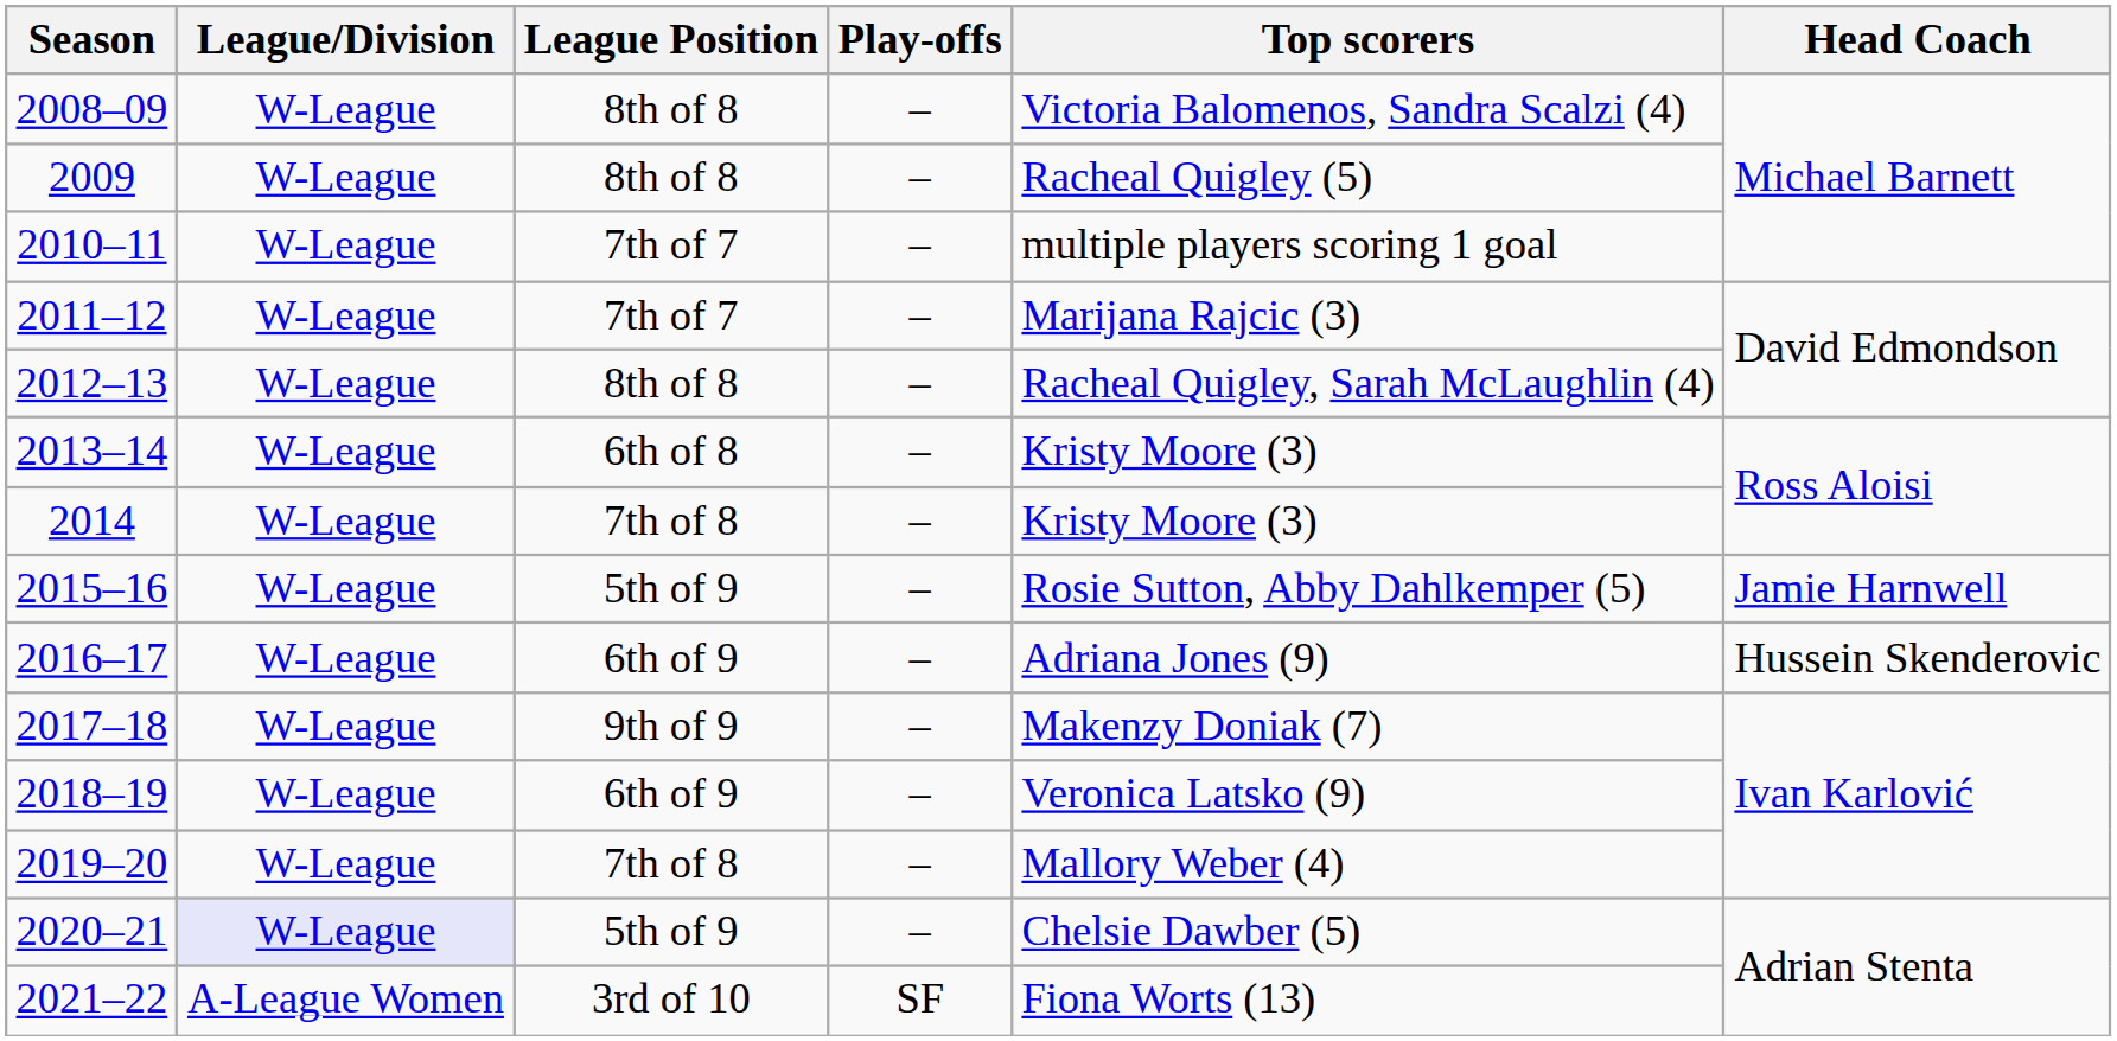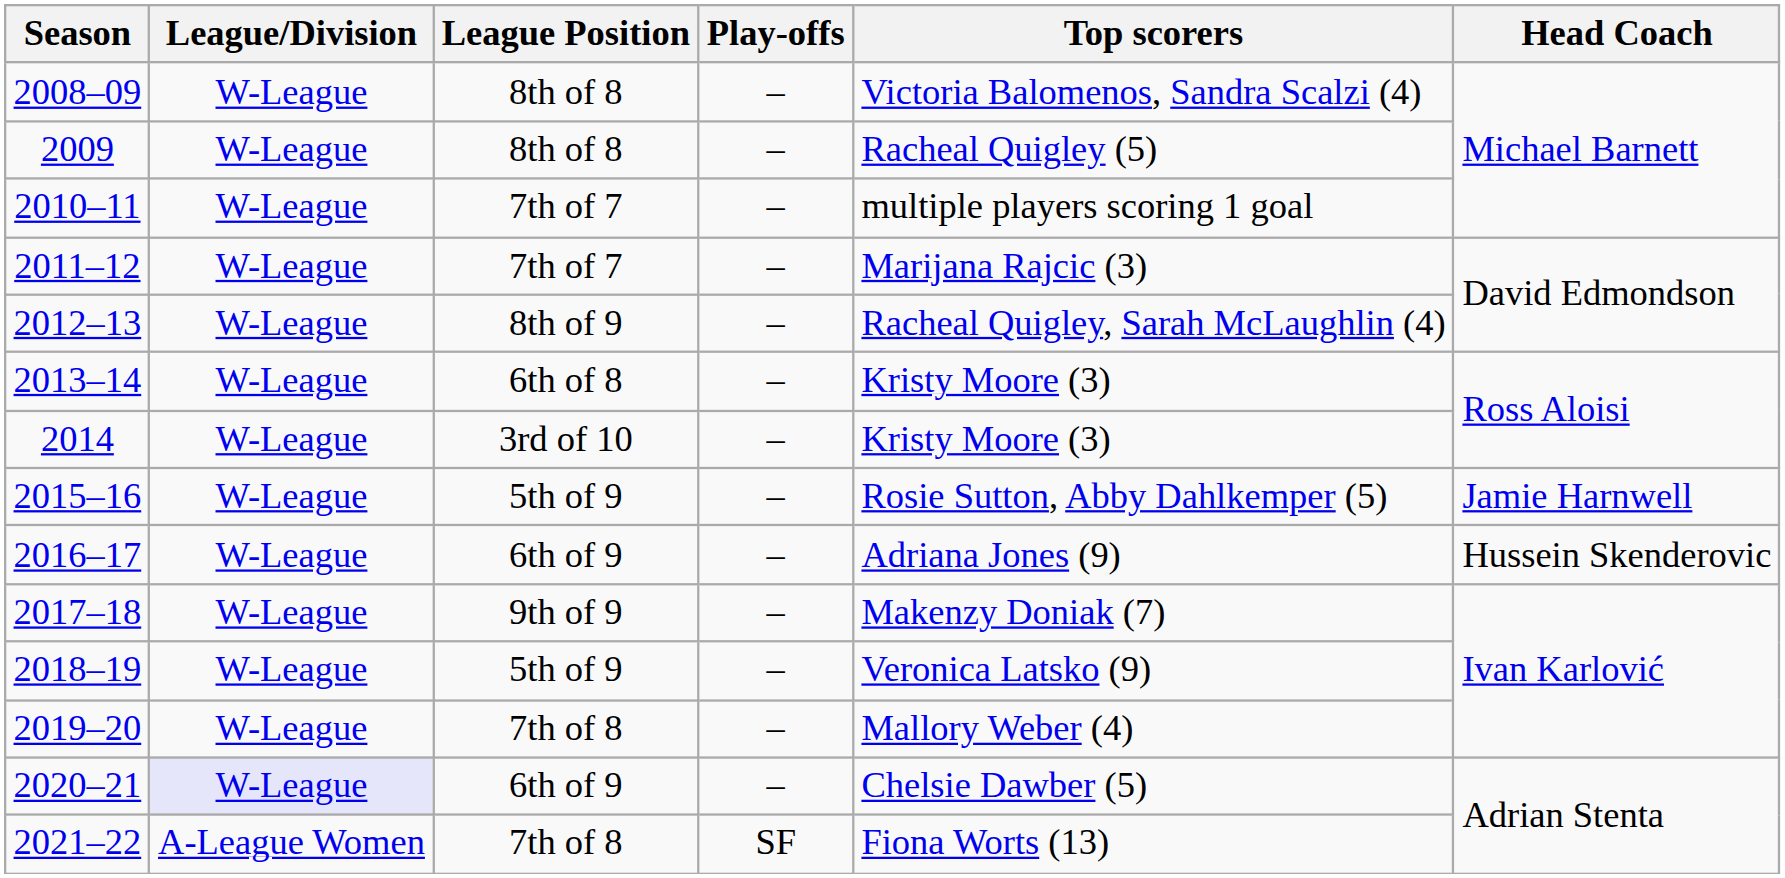 <table class="wikitable">
 <tr style="background:#efefef;">
 <th>Season</th>
 <th>League/Division</th>
 <th>League Position</th>
 <th>Play-offs</th>
 <th>Top scorers</th>
 <th>Head Coach</th>
 </tr>
 <tr>
 <td align=center><a href='#'>2008–09</a></td>
 <td align=center><a href='#'>W-League</a></td>
 <td align=center>8th of 8</td>
 <td align=center>–</td>
 <td align=left><a href='#'>Victoria Balomenos</a>, <a href='#'>Sandra Scalzi</a> (4)</td>
 <td rowspan=3><a href='#'>Michael Barnett</a></td>
 </tr>
 <tr>
 <td align=center><a href='#'>2009</a></td>
 <td align=center><a href='#'>W-League</a></td>
 <td align=center>8th of 8</td>
 <td align=center>–</td>
 <td align=left><a href='#'>Racheal Quigley</a> (5)</td>
 </tr>
 <tr>
 <td align=center><a href='#'>2010–11</a></td>
 <td align=center><a href='#'>W-League</a></td>
 <td align=center>7th of 7</td>
 <td align=center>–</td>
 <td align=left>multiple players scoring 1 goal</td>
 </tr>
 <tr>
 <td align=center><a href='#'>2011–12</a></td>
 <td align=center><a href='#'>W-League</a></td>
 <td align=center>7th of 7</td>
 <td align=center>–</td>
 <td align=left><a href='#'>Marijana Rajcic</a> (3)</td>
 <td rowspan=2>David Edmondson</td>
 </tr>
 <tr>
 <td align=center><a href='#'>2012–13</a></td>
 <td align=center><a href='#'>W-League</a></td>
-<td align=center>8th of 8</td>
+<td align=center>8th of 9</td>
 <td align=center>–</td>
 <td align=left><a href='#'>Racheal Quigley</a>,  <a href='#'>Sarah McLaughlin</a> (4)</td>
 </tr>
 <tr>
 <td align=center><a href='#'>2013–14</a></td>
 <td align=center><a href='#'>W-League</a></td>
 <td align=center>6th of 8</td>
 <td align=center>–</td>
 <td align=left> <a href='#'>Kristy Moore</a> (3)</td>
 <td rowspan=2><a href='#'>Ross Aloisi</a></td>
 </tr>
 <tr>
 <td align=center><a href='#'>2014</a></td>
 <td align=center><a href='#'>W-League</a></td>
-<td align=center>7th of 8</td>
+<td align=center>3rd of 10</td>
 <td align=center>–</td>
 <td align=left> <a href='#'>Kristy Moore</a> (3)</td>
 </tr>
 <tr>
 <td align=center><a href='#'>2015–16</a></td>
 <td align=center><a href='#'>W-League</a></td>
 <td align=center>5th of 9</td>
 <td align=center>–</td>
 <td align=left><a href='#'>Rosie Sutton</a>,  <a href='#'>Abby Dahlkemper</a> (5)</td>
 <td align=left><a href='#'>Jamie Harnwell</a></td>
 </tr>
 <tr>
 <td align=center><a href='#'>2016–17</a></td>
 <td align=center><a href='#'>W-League</a></td>
 <td align=center>6th of 9</td>
 <td align=center>–</td>
 <td align=left><a href='#'>Adriana Jones</a> (9)</td>
 <td align=left>Hussein Skenderovic</td>
 </tr>
 <tr>
 <td align=center><a href='#'>2017–18</a></td>
 <td align=center><a href='#'>W-League</a></td>
 <td align=center>9th of 9</td>
 <td align=center>–</td>
 <td align=left> <a href='#'>Makenzy Doniak</a> (7)</td>
 <td rowspan=3><a href='#'>Ivan Karlović</a></td>
 </tr>
 <tr>
 <td align=center><a href='#'>2018–19</a></td>
 <td align=center><a href='#'>W-League</a></td>
-<td align=center>6th of 9</td>
+<td align=center>5th of 9</td>
 <td align=center>–</td>
 <td align=left> <a href='#'>Veronica Latsko</a> (9)</td>
 </tr>
 <tr>
 <td align=center><a href='#'>2019–20</a></td>
 <td align=center><a href='#'>W-League</a></td>
 <td align=center>7th of 8</td>
 <td align=center>–</td>
 <td align=left> <a href='#'>Mallory Weber</a> (4)</td>
 </tr>
 <tr>
 <td align=center><a href='#'>2020–21</a></td>
 <td align=center style="background: lavender;"><a href='#'>W-League</a></td>
-<td align=center>5th of 9</td>
+<td align=center>6th of 9</td>
 <td align=center>–</td>
 <td align=left><a href='#'>Chelsie Dawber</a> (5)</td>
 <td rowspan=2>Adrian Stenta</td>
 </tr>
 <tr>
 <td align=center><a href='#'>2021–22</a></td>
 <td align=center><a href='#'>A-League Women</a></td>
-<td align=center>3rd of 10</td>
+<td align=center>7th of 8</td>
 <td align=center>SF</td>
 <td align=left> <a href='#'>Fiona Worts</a> (13)</td>
 </tr>
 </table>
